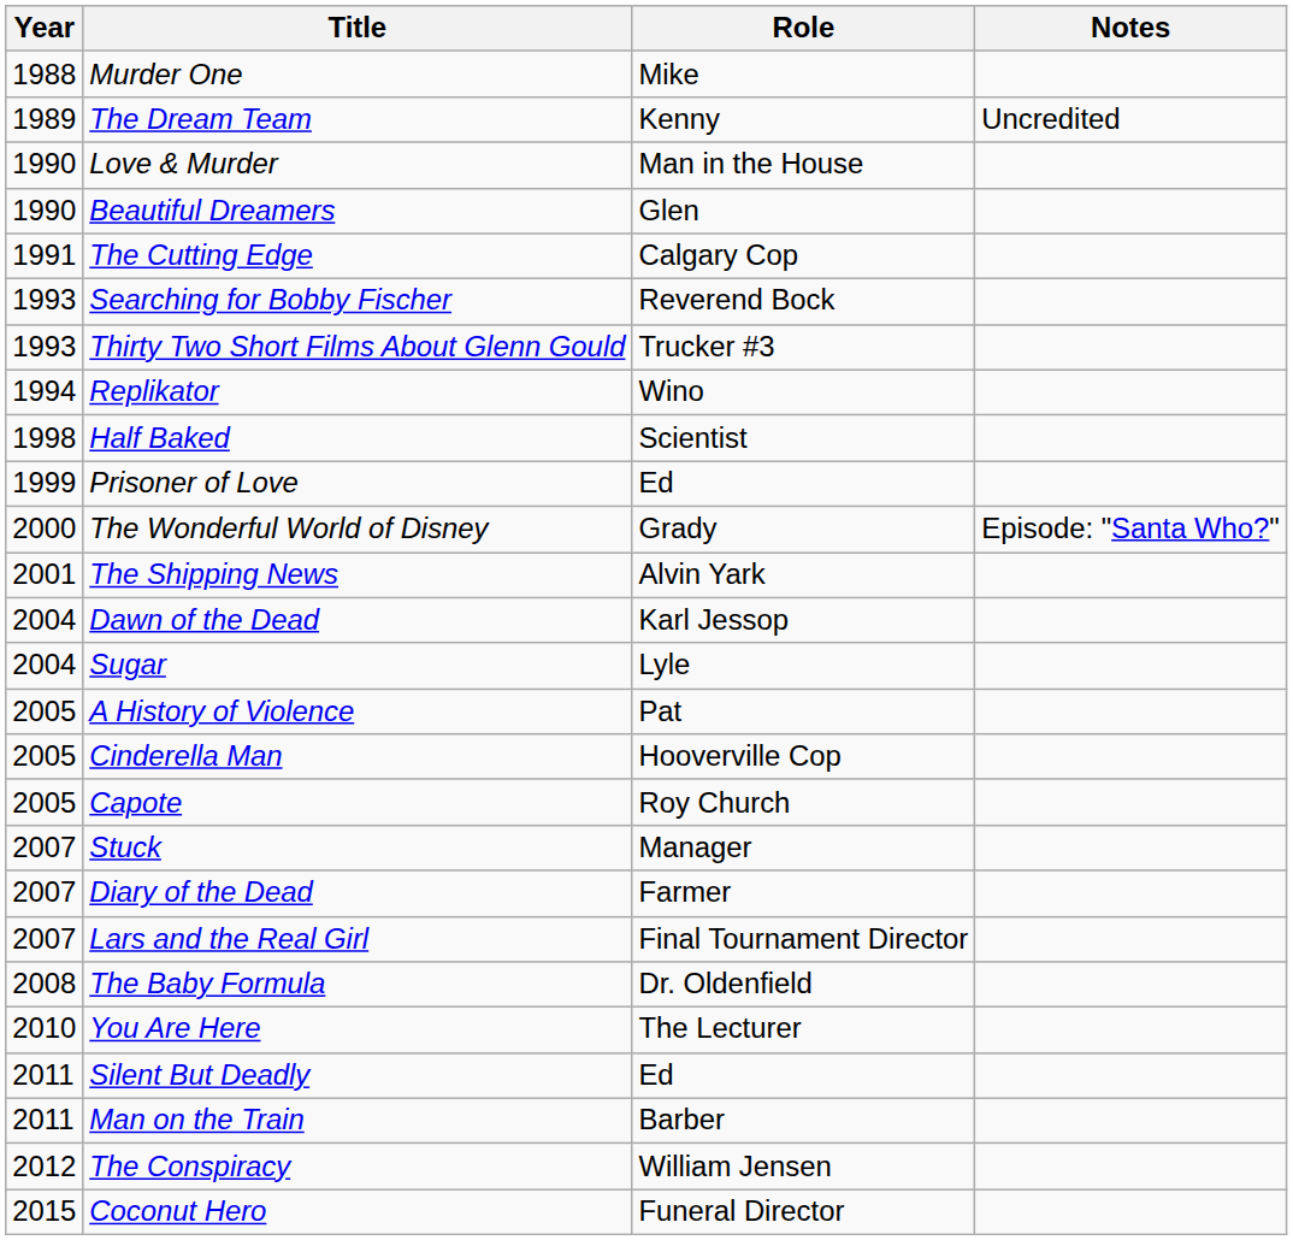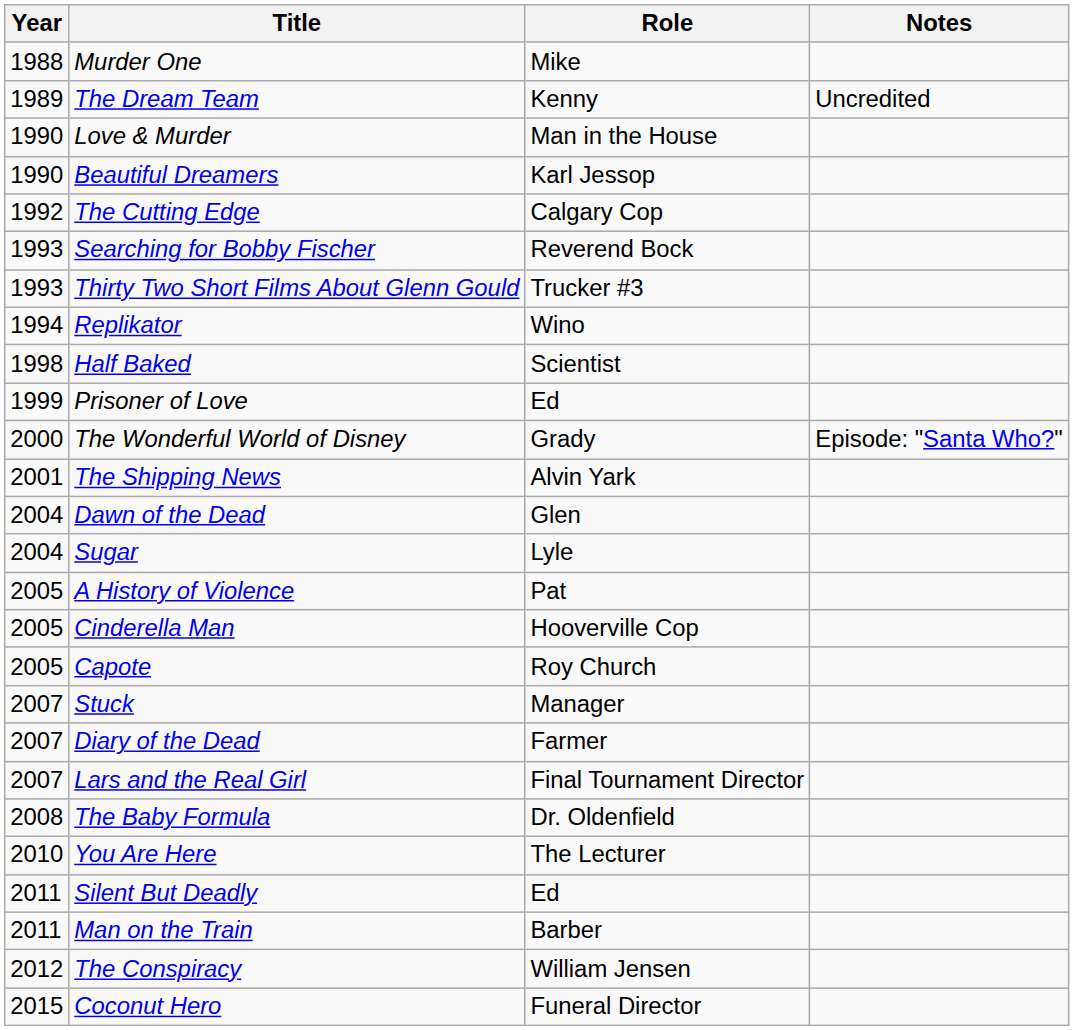 <table class="wikitable">
 <tr>
 <th>Year</th>
 <th>Title</th>
 <th>Role</th>
 <th>Notes</th>
 </tr>
 <tr>
 <td>1988</td>
 <td><em>Murder One</em></td>
 <td>Mike</td>
 <td></td>
 </tr>
 <tr>
 <td>1989</td>
 <td><em><a href='#'>The Dream Team</a></em></td>
 <td>Kenny</td>
 <td>Uncredited</td>
 </tr>
 <tr>
 <td>1990</td>
 <td><em>Love & Murder</em></td>
 <td>Man in the House</td>
 <td></td>
 </tr>
 <tr>
 <td>1990</td>
 <td><em><a href='#'>Beautiful Dreamers</a></em></td>
-<td>Glen</td>
+<td>Karl Jessop</td>
 <td></td>
 </tr>
 <tr>
-<td>1991</td>
+<td>1992</td>
 <td><em><a href='#'>The Cutting Edge</a></em></td>
 <td>Calgary Cop</td>
 <td></td>
 </tr>
 <tr>
 <td>1993</td>
 <td><em><a href='#'>Searching for Bobby Fischer</a></em></td>
 <td>Reverend Bock</td>
 <td></td>
 </tr>
 <tr>
 <td>1993</td>
 <td><em><a href='#'>Thirty Two Short Films About Glenn Gould</a></em></td>
 <td>Trucker #3</td>
 <td></td>
 </tr>
 <tr>
 <td>1994</td>
 <td><em><a href='#'>Replikator</a></em></td>
 <td>Wino</td>
 <td></td>
 </tr>
 <tr>
 <td>1998</td>
 <td><em><a href='#'>Half Baked</a></em></td>
 <td>Scientist</td>
 <td></td>
 </tr>
 <tr>
 <td>1999</td>
 <td><em>Prisoner of Love</em></td>
 <td>Ed</td>
 <td></td>
 </tr>
 <tr>
 <td>2000</td>
 <td><em>The Wonderful World of Disney</em></td>
 <td>Grady</td>
 <td>Episode: "<a href='#'>Santa Who?</a>"</td>
 </tr>
 <tr>
 <td>2001</td>
 <td><em><a href='#'>The Shipping News</a></em></td>
 <td>Alvin Yark</td>
 <td></td>
 </tr>
 <tr>
 <td>2004</td>
 <td><em><a href='#'>Dawn of the Dead</a></em></td>
-<td>Karl Jessop</td>
+<td>Glen</td>
 <td></td>
 </tr>
 <tr>
 <td>2004</td>
 <td><em><a href='#'>Sugar</a></em></td>
 <td>Lyle</td>
 <td></td>
 </tr>
 <tr>
 <td>2005</td>
 <td><em><a href='#'>A History of Violence</a></em></td>
 <td>Pat</td>
 <td></td>
 </tr>
 <tr>
 <td>2005</td>
 <td><em><a href='#'>Cinderella Man</a></em></td>
 <td>Hooverville Cop</td>
 <td></td>
 </tr>
 <tr>
 <td>2005</td>
 <td><em><a href='#'>Capote</a></em></td>
 <td>Roy Church</td>
 <td></td>
 </tr>
 <tr>
 <td>2007</td>
 <td><em><a href='#'>Stuck</a></em></td>
 <td>Manager</td>
 <td></td>
 </tr>
 <tr>
 <td>2007</td>
 <td><em><a href='#'>Diary of the Dead</a></em></td>
 <td>Farmer</td>
 <td></td>
 </tr>
 <tr>
 <td>2007</td>
 <td><em><a href='#'>Lars and the Real Girl</a></em></td>
 <td>Final Tournament Director</td>
 <td></td>
 </tr>
 <tr>
 <td>2008</td>
 <td><em><a href='#'>The Baby Formula</a></em></td>
 <td>Dr. Oldenfield</td>
 <td></td>
 </tr>
 <tr>
 <td>2010</td>
 <td><em><a href='#'>You Are Here</a></em></td>
 <td>The Lecturer</td>
 <td></td>
 </tr>
 <tr>
 <td>2011</td>
 <td><em><a href='#'>Silent But Deadly</a></em></td>
 <td>Ed</td>
 <td></td>
 </tr>
 <tr>
 <td>2011</td>
 <td><em><a href='#'>Man on the Train</a></em></td>
 <td>Barber</td>
 <td></td>
 </tr>
 <tr>
 <td>2012</td>
 <td><em><a href='#'>The Conspiracy</a></em></td>
 <td>William Jensen</td>
 <td></td>
 </tr>
 <tr>
 <td>2015</td>
 <td><em><a href='#'>Coconut Hero</a></em></td>
 <td>Funeral Director</td>
 <td></td>
 </tr>
 </table>
